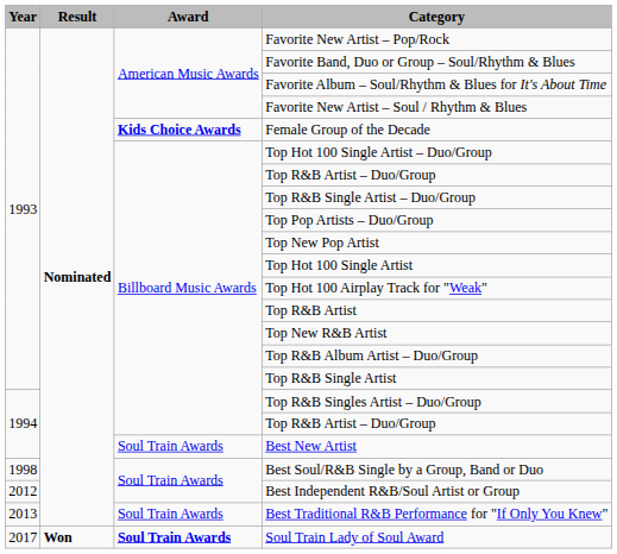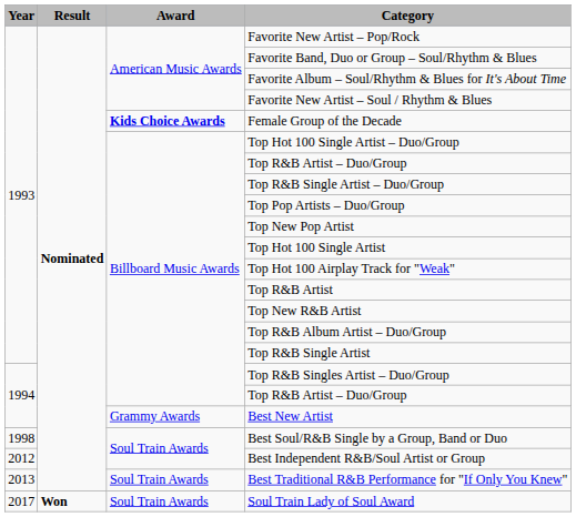 <table class="wikitable">
 <tr style="background:#b0c4de; text-align:center;">
 <th style="background:#bcbcbc;">Year</th>
 <th style="background:#bcbcbc;">Result</th>
 <th style="background:#bcbcbc;">Award</th>
 <th style="background:#bcbcbc;">Category</th>
 </tr>
 <tr>
 <td rowspan="16">1993</td>
 <td rowspan="22"><strong>Nominated</strong></td>
 <td rowspan=4><a href='#'>American Music Awards</a></td>
 <td>Favorite New Artist – Pop/Rock</td>
 </tr>
 <tr>
 <td>Favorite Band, Duo or Group – Soul/Rhythm & Blues</td>
 </tr>
 <tr>
 <td>Favorite Album – Soul/Rhythm & Blues for <em>It's About Time</em></td>
 </tr>
 <tr>
 <td>Favorite New Artist – Soul / Rhythm & Blues</td>
 </tr>
 <tr>
 <td><strong><a href='#'>Kids Choice Awards</a></strong></td>
 <td>Female Group of the Decade</td>
 </tr>
 <tr>
 <td rowspan="13"><a href='#'>Billboard Music Awards</a></td>
 <td>Top Hot 100 Single Artist – Duo/Group</td>
 </tr>
 <tr>
 <td>Top R&B Artist – Duo/Group</td>
 </tr>
 <tr>
 <td>Top R&B Single Artist – Duo/Group</td>
 </tr>
 <tr>
 <td>Top Pop Artists – Duo/Group</td>
 </tr>
 <tr>
 <td>Top New Pop Artist</td>
 </tr>
 <tr>
 <td>Top Hot 100 Single Artist</td>
 </tr>
 <tr>
 <td>Top Hot 100 Airplay Track for "<a href='#'>Weak</a>"</td>
 </tr>
 <tr>
 <td>Top R&B Artist</td>
 </tr>
 <tr>
 <td>Top New R&B Artist</td>
 </tr>
 <tr>
 <td>Top R&B Album Artist – Duo/Group</td>
 </tr>
 <tr>
 <td>Top R&B Single Artist</td>
 </tr>
 <tr>
 <td rowspan="3">1994</td>
 <td>Top R&B Singles Artist – Duo/Group</td>
 </tr>
 <tr>
 <td>Top R&B Artist – Duo/Group</td>
 </tr>
 <tr>
-<td><a href='#'>Soul Train Awards</a></td>
+<td><a href='#'>Grammy Awards</a></td>
 <td><a href='#'>Best New Artist</a></td>
 </tr>
 <tr>
 <td>1998</td>
 <td rowspan="2"><a href='#'>Soul Train Awards</a></td>
 <td>Best Soul/R&B Single by a Group, Band or Duo</td>
 </tr>
 <tr>
 <td>2012</td>
 <td>Best Independent R&B/Soul Artist or Group</td>
 </tr>
 <tr>
 <td>2013</td>
 <td><a href='#'>Soul Train Awards</a></td>
 <td><a href='#'>Best Traditional R&B Performance</a> for "<a href='#'>If Only You Knew</a>"</td>
 </tr>
 <tr>
 <td>2017</td>
 <td><strong>Won</strong></td>
-<td><strong><a href='#'>Soul Train Awards</a></strong></td>
+<td><a href='#'>Soul Train Awards</a></td>
 <td><a href='#'>Soul Train Lady of Soul Award</a></td>
 </tr>
 </table>
